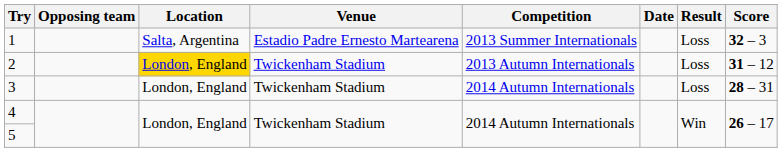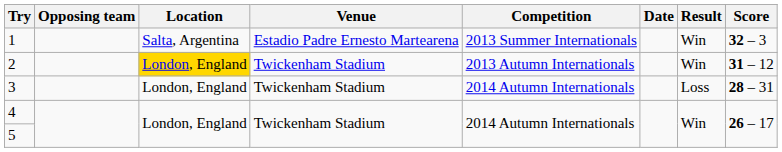 <table class="wikitable" style="font-size:100%">
 <tr>
 <th>Try</th>
 <th>Opposing team</th>
 <th>Location</th>
 <th>Venue</th>
 <th>Competition</th>
 <th>Date</th>
 <th>Result</th>
 <th>Score</th>
 </tr>
 <tr>
 <td>1</td>
 <td></td>
 <td><a href='#'>Salta</a>, Argentina</td>
 <td><a href='#'>Estadio Padre Ernesto Martearena</a></td>
 <td><a href='#'>2013 Summer Internationals</a></td>
 <td></td>
-<td>Loss</td>
+<td>Win</td>
 <td><strong>32</strong> – 3</td>
 </tr>
 <tr>
 <td>2</td>
 <td></td>
 <td style="background: gold;"><a href='#'>London</a>, England</td>
 <td><a href='#'>Twickenham Stadium</a></td>
 <td><a href='#'>2013 Autumn Internationals</a></td>
 <td></td>
-<td>Loss</td>
+<td>Win</td>
 <td><strong>31</strong> – 12</td>
 </tr>
 <tr>
 <td>3</td>
 <td></td>
 <td>London, England</td>
 <td>Twickenham Stadium</td>
 <td><a href='#'>2014 Autumn Internationals</a></td>
 <td></td>
 <td>Loss</td>
 <td><strong>28</strong> – 31</td>
 </tr>
 <tr>
 <td>4</td>
 <td rowspan="2"></td>
 <td rowspan="2">London, England</td>
 <td rowspan="2">Twickenham Stadium</td>
 <td rowspan="2">2014 Autumn Internationals</td>
 <td rowspan="2"></td>
 <td rowspan="2">Win</td>
 <td rowspan="2"><strong>26</strong> – 17</td>
 </tr>
 <tr>
 <td>5</td>
 </tr>
 </table>
